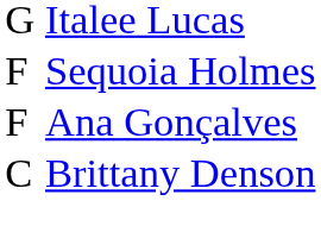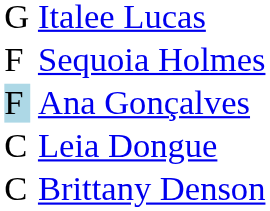 <table border="0" cellpadding="0">
 <tr>
 <td>G</td>
 <td></td>
 <td><a href='#'>Italee Lucas</a></td>
 </tr>
 <tr>
 <td>F</td>
 <td></td>
 <td><a href='#'>Sequoia Holmes</a></td>
 </tr>
 <tr>
-<td>F</td>
+<td style="background: lightblue;">F</td>
 <td></td>
 <td><a href='#'>Ana Gonçalves</a></td>
+</tr>
+<tr>
+<td>C</td>
+<td></td>
+<td><a href='#'>Leia Dongue</a></td>
 </tr>
 <tr>
 <td>C</td>
 <td></td>
 <td><a href='#'>Brittany Denson</a></td>
 </tr>
 </table>
